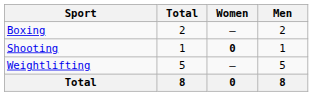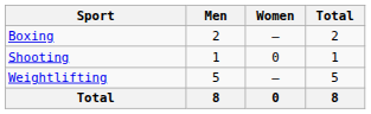 <table class="wikitable sortable" style="text-align:center;">
 <tr>
 <th width=180>Sport</th>
+<th width=55>Men</th>
+<th width=55>Women</th>
 <th width=55>Total</th>
-<th width=55>Women</th>
-<th width=55>Men</th>
 </tr>
 <tr>
 <td align=left><a href='#'>Boxing</a></td>
 <td>2</td>
 <td>–</td>
 <td>2</td>
 </tr>
 <tr>
 <td align=left><a href='#'>Shooting</a></td>
 <td>1</td>
-<td><strong>0</strong></td>
+<td>0</td>
 <td>1</td>
 </tr>
 <tr>
 <td align=left><a href='#'>Weightlifting</a></td>
 <td>5</td>
 <td>–</td>
 <td>5</td>
 </tr>
 <tr>
 <th>Total</th>
 <th>8</th>
 <th>0</th>
 <th>8</th>
 </tr>
 </table>
